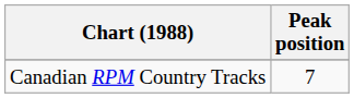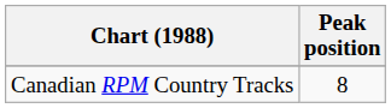 <table class="wikitable sortable">
 <tr>
 <th align="left">Chart (1988)</th>
 <th align="center">Peak<br>position</th>
 </tr>
 <tr>
 </tr>
 <tr>
 <td align="left">Canadian <em><a href='#'>RPM</a></em> Country Tracks</td>
-<td align="center">7</td>
+<td align="center">8</td>
 </tr>
 </table>
